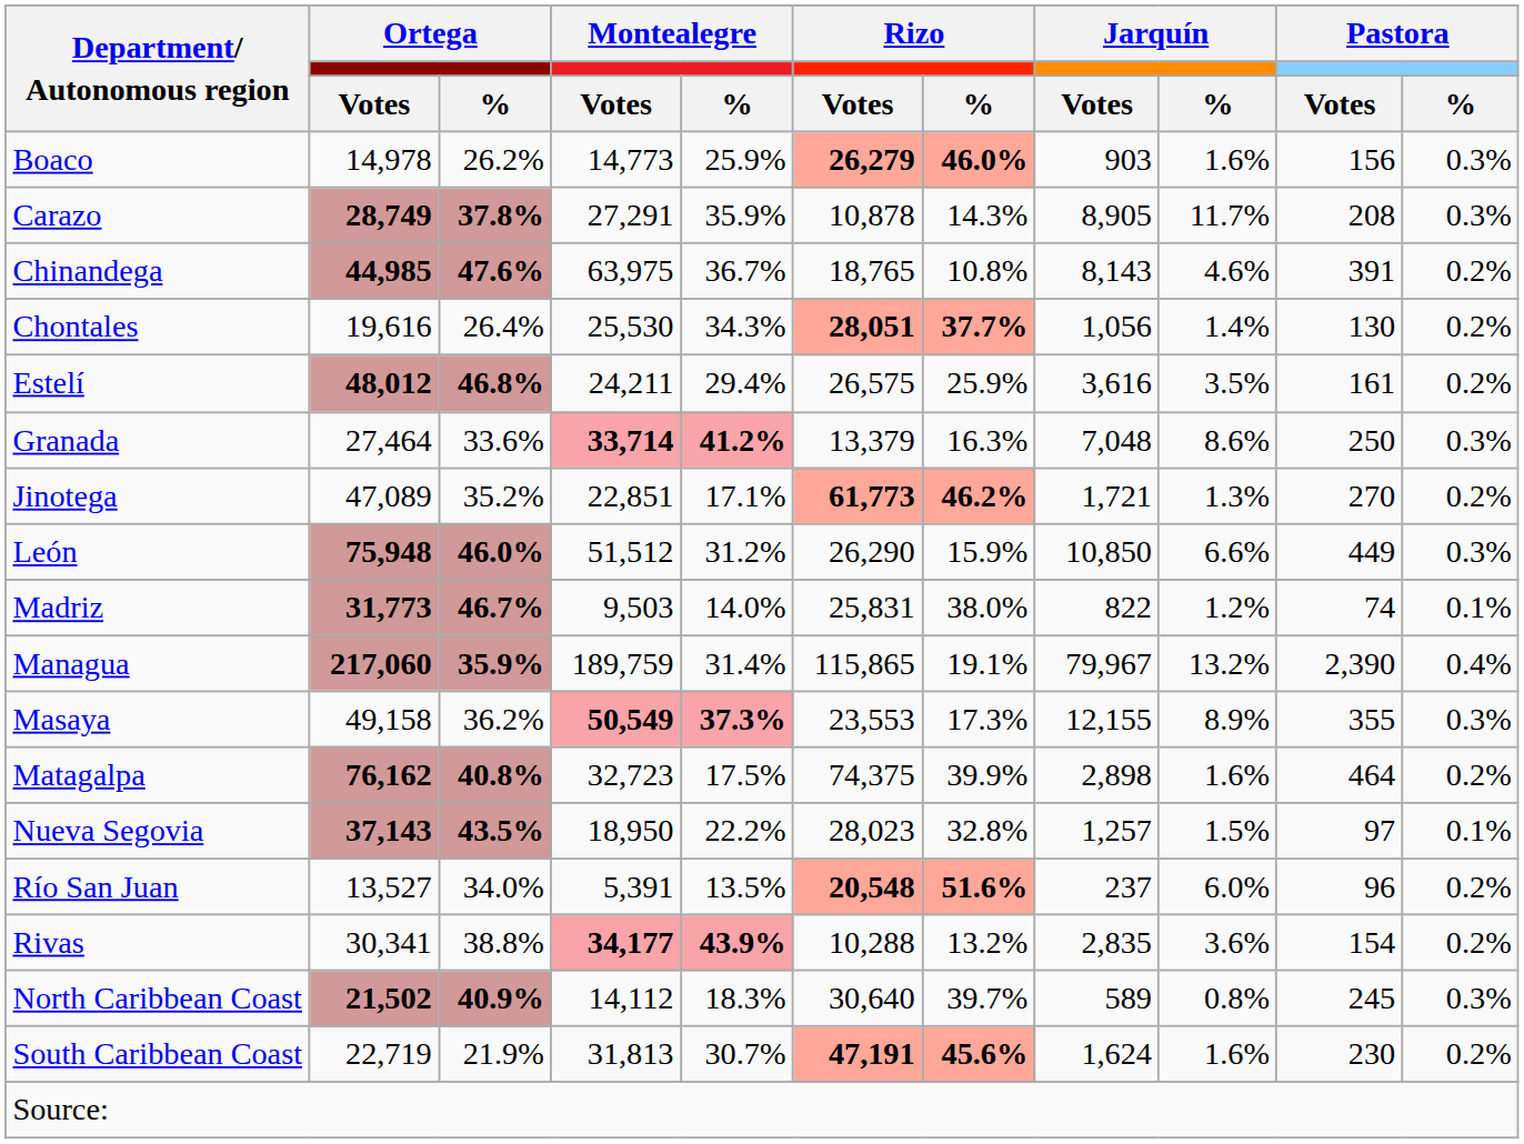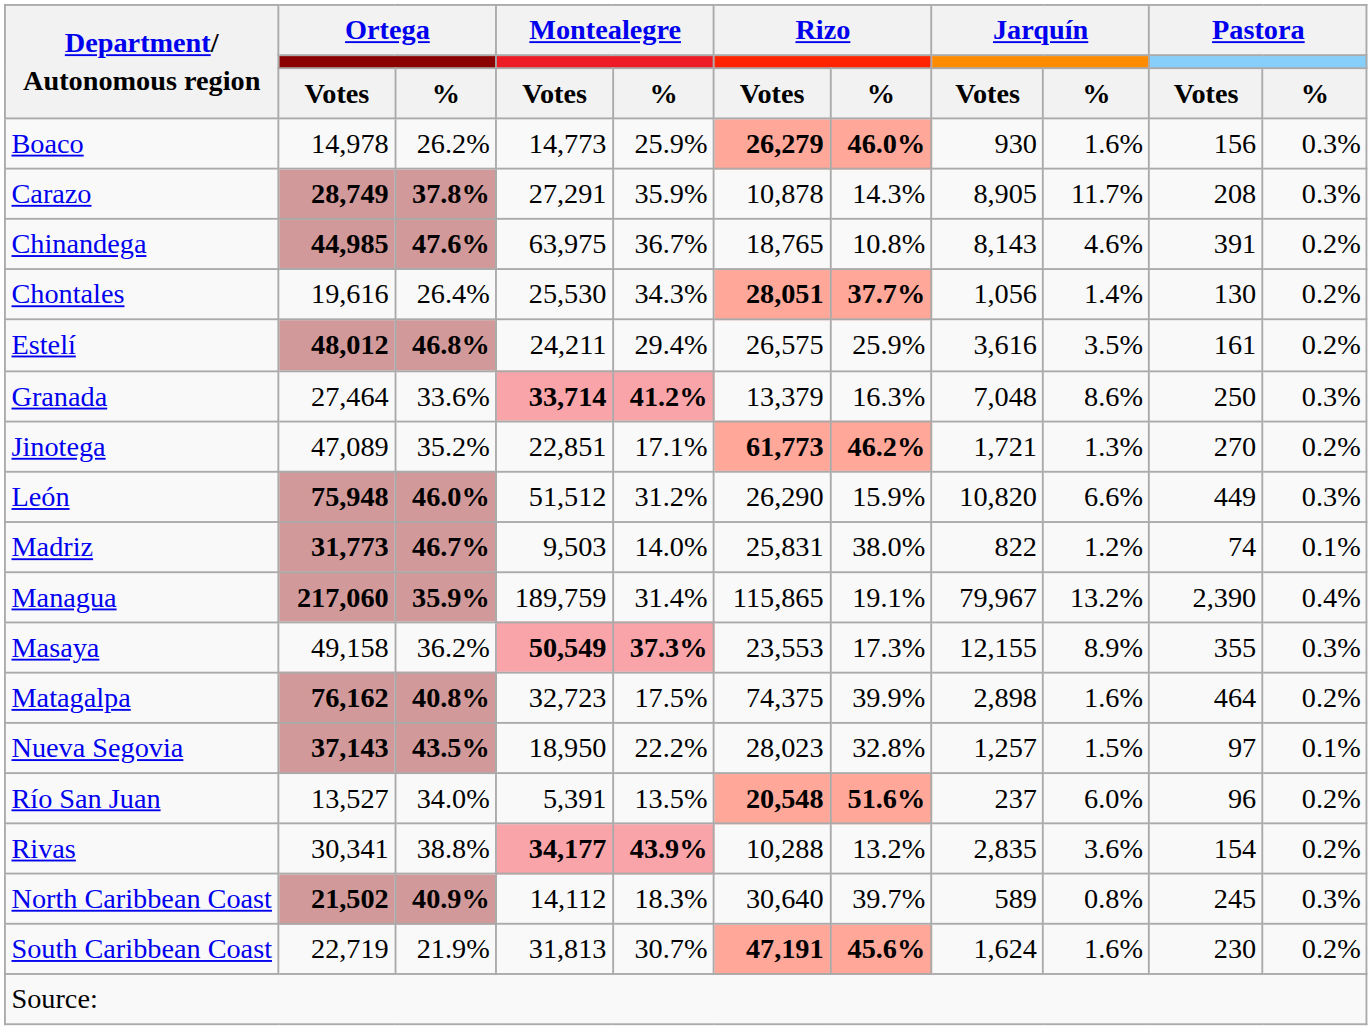 <table class="wikitable sortable" style="text-align:right; font-size:95%; line-height:20px;">
 <tr>
 <th rowspan="3"><a href='#'>Department</a>/<br>Autonomous region</th>
 <th colspan="2" width="110"><a href='#'>Ortega</a></th>
 <th colspan="2" width="110"><a href='#'>Montealegre</a></th>
 <th colspan="2" width="110"><a href='#'>Rizo</a></th>
 <th colspan="2" width="110"><a href='#'>Jarquín</a></th>
 <th colspan="2" width="110"><a href='#'>Pastora</a></th>
 </tr>
 <tr>
 <th colspan="2" style="background:#8B0000;"></th>
 <th colspan="2" style="background:#ed1b25;"></th>
 <th colspan="2" style="background:#FF2400;"></th>
 <th colspan="2" style="background:#FF8C00;"></th>
 <th colspan="2" style="background:#87CEFA;"></th>
 </tr>
 <tr>
 <th>Votes</th>
 <th>%</th>
 <th>Votes</th>
 <th>%</th>
 <th>Votes</th>
 <th>%</th>
 <th>Votes</th>
 <th>%</th>
 <th>Votes</th>
 <th>%</th>
 </tr>
 <tr>
 <td style="text-align:left;"><a href='#'>Boaco</a></td>
 <td>14,978</td>
 <td>26.2%</td>
 <td>14,773</td>
 <td>25.9%</td>
 <td style="background:#ffa799;"><strong>26,279</strong></td>
 <td style="background:#ffa799;"><strong>46.0%</strong></td>
-<td>903</td>
+<td>930</td>
 <td>1.6%</td>
 <td>156</td>
 <td>0.3%</td>
 </tr>
 <tr>
 <td style="text-align:left;"><a href='#'>Carazo</a></td>
 <td style="background:#D19999;"><strong>28,749</strong></td>
 <td style="background:#D19999;"><strong>37.8%</strong></td>
 <td>27,291</td>
 <td>35.9%</td>
 <td>10,878</td>
 <td>14.3%</td>
 <td>8,905</td>
 <td>11.7%</td>
 <td>208</td>
 <td>0.3%</td>
 </tr>
 <tr>
 <td style="text-align:left;"><a href='#'>Chinandega</a></td>
 <td style="background:#D19999;"><strong>44,985</strong></td>
 <td style="background:#D19999;"><strong>47.6%</strong></td>
 <td>63,975</td>
 <td>36.7%</td>
 <td>18,765</td>
 <td>10.8%</td>
 <td>8,143</td>
 <td>4.6%</td>
 <td>391</td>
 <td>0.2%</td>
 </tr>
 <tr>
 <td style="text-align:left;"><a href='#'>Chontales</a></td>
 <td>19,616</td>
 <td>26.4%</td>
 <td>25,530</td>
 <td>34.3%</td>
 <td style="background:#ffa799;"><strong>28,051</strong></td>
 <td style="background:#ffa799;"><strong>37.7%</strong></td>
 <td>1,056</td>
 <td>1.4%</td>
 <td>130</td>
 <td>0.2%</td>
 </tr>
 <tr>
 <td style="text-align:left;"><a href='#'>Estelí</a></td>
 <td style="background:#D19999;"><strong>48,012</strong></td>
 <td style="background:#D19999;"><strong>46.8%</strong></td>
 <td>24,211</td>
 <td>29.4%</td>
 <td>26,575</td>
 <td>25.9%</td>
 <td>3,616</td>
 <td>3.5%</td>
 <td>161</td>
 <td>0.2%</td>
 </tr>
 <tr>
 <td style="text-align:left;"><a href='#'>Granada</a></td>
 <td>27,464</td>
 <td>33.6%</td>
 <td style="background:#f8a4a8;"><strong>33,714</strong></td>
 <td style="background:#f8a4a8;"><strong>41.2%</strong></td>
 <td>13,379</td>
 <td>16.3%</td>
 <td>7,048</td>
 <td>8.6%</td>
 <td>250</td>
 <td>0.3%</td>
 </tr>
 <tr>
 <td style="text-align:left;"><a href='#'>Jinotega</a></td>
 <td>47,089</td>
 <td>35.2%</td>
 <td>22,851</td>
 <td>17.1%</td>
 <td style="background:#ffa799;"><strong>61,773</strong></td>
 <td style="background:#ffa799;"><strong>46.2%</strong></td>
 <td>1,721</td>
 <td>1.3%</td>
 <td>270</td>
 <td>0.2%</td>
 </tr>
 <tr>
 <td style="text-align:left;"><a href='#'>León</a></td>
 <td style="background:#D19999;"><strong>75,948</strong></td>
 <td style="background:#D19999;"><strong>46.0%</strong></td>
 <td>51,512</td>
 <td>31.2%</td>
 <td>26,290</td>
 <td>15.9%</td>
-<td>10,850</td>
+<td>10,820</td>
 <td>6.6%</td>
 <td>449</td>
 <td>0.3%</td>
 </tr>
 <tr>
 <td style="text-align:left;"><a href='#'>Madriz</a></td>
 <td style="background:#D19999;"><strong>31,773</strong></td>
 <td style="background:#D19999;"><strong>46.7%</strong></td>
 <td>9,503</td>
 <td>14.0%</td>
 <td>25,831</td>
 <td>38.0%</td>
 <td>822</td>
 <td>1.2%</td>
 <td>74</td>
 <td>0.1%</td>
 </tr>
 <tr>
 <td style="text-align:left;"><a href='#'>Managua</a></td>
 <td style="background:#D19999;"><strong>217,060</strong></td>
 <td style="background:#D19999;"><strong>35.9%</strong></td>
 <td>189,759</td>
 <td>31.4%</td>
 <td>115,865</td>
 <td>19.1%</td>
 <td>79,967</td>
 <td>13.2%</td>
 <td>2,390</td>
 <td>0.4%</td>
 </tr>
 <tr>
 <td style="text-align:left;"><a href='#'>Masaya</a></td>
 <td>49,158</td>
 <td>36.2%</td>
 <td style="background:#f8a4a8;"><strong>50,549</strong></td>
 <td style="background:#f8a4a8;"><strong>37.3%</strong></td>
 <td>23,553</td>
 <td>17.3%</td>
 <td>12,155</td>
 <td>8.9%</td>
 <td>355</td>
 <td>0.3%</td>
 </tr>
 <tr>
 <td style="text-align:left;"><a href='#'>Matagalpa</a></td>
 <td style="background:#D19999;"><strong>76,162</strong></td>
 <td style="background:#D19999;"><strong>40.8%</strong></td>
 <td>32,723</td>
 <td>17.5%</td>
 <td>74,375</td>
 <td>39.9%</td>
 <td>2,898</td>
 <td>1.6%</td>
 <td>464</td>
 <td>0.2%</td>
 </tr>
 <tr>
 <td style="text-align:left;"><a href='#'>Nueva Segovia</a></td>
 <td style="background:#D19999;"><strong>37,143</strong></td>
 <td style="background:#D19999;"><strong>43.5%</strong></td>
 <td>18,950</td>
 <td>22.2%</td>
 <td>28,023</td>
 <td>32.8%</td>
 <td>1,257</td>
 <td>1.5%</td>
 <td>97</td>
 <td>0.1%</td>
 </tr>
 <tr>
 <td style="text-align:left;"><a href='#'>Río San Juan</a></td>
 <td>13,527</td>
 <td>34.0%</td>
 <td>5,391</td>
 <td>13.5%</td>
 <td style="background:#ffa799;"><strong>20,548</strong></td>
 <td style="background:#ffa799;"><strong>51.6%</strong></td>
 <td>237</td>
 <td>6.0%</td>
 <td>96</td>
 <td>0.2%</td>
 </tr>
 <tr>
 <td style="text-align:left;"><a href='#'>Rivas</a></td>
 <td>30,341</td>
 <td>38.8%</td>
 <td style="background:#f8a4a8;"><strong>34,177</strong></td>
 <td style="background:#f8a4a8;"><strong>43.9%</strong></td>
 <td>10,288</td>
 <td>13.2%</td>
 <td>2,835</td>
 <td>3.6%</td>
 <td>154</td>
 <td>0.2%</td>
 </tr>
 <tr>
 <td style="text-align:left;"><a href='#'>North Caribbean Coast</a></td>
 <td style="background:#D19999;"><strong>21,502</strong></td>
 <td style="background:#D19999;"><strong>40.9%</strong></td>
 <td>14,112</td>
 <td>18.3%</td>
 <td>30,640</td>
 <td>39.7%</td>
 <td>589</td>
 <td>0.8%</td>
 <td>245</td>
 <td>0.3%</td>
 </tr>
 <tr>
 <td style="text-align:left;"><a href='#'>South Caribbean Coast</a></td>
 <td>22,719</td>
 <td>21.9%</td>
 <td>31,813</td>
 <td>30.7%</td>
 <td style="background:#ffa799;"><strong>47,191</strong></td>
 <td style="background:#ffa799;"><strong>45.6%</strong></td>
 <td>1,624</td>
 <td>1.6%</td>
 <td>230</td>
 <td>0.2%</td>
 </tr>
 <tr class="sortbottom">
 <td align=left colspan="11">Source: </td>
 </tr>
 </table>
